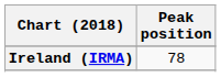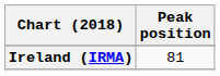 <table class="wikitable sortable plainrowheaders" style="text-align:center">
 <tr>
 <th scope="col">Chart (2018)</th>
 <th scope="col">Peak<br> position</th>
 </tr>
 <tr>
 </tr>
 <tr>
 <th scope="row">Ireland (<a href='#'>IRMA</a>)</th>
-<td>78</td>
+<td>81</td>
 </tr>
 <tr>
 </tr>
 <tr>
 </tr>
 </table>
